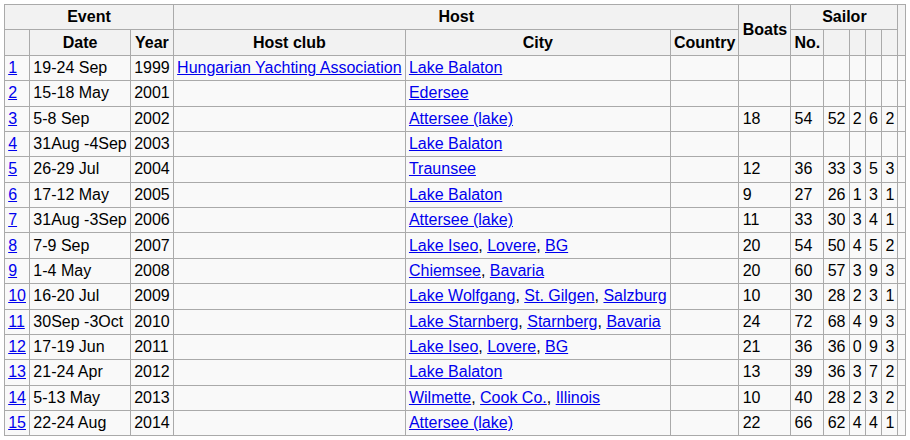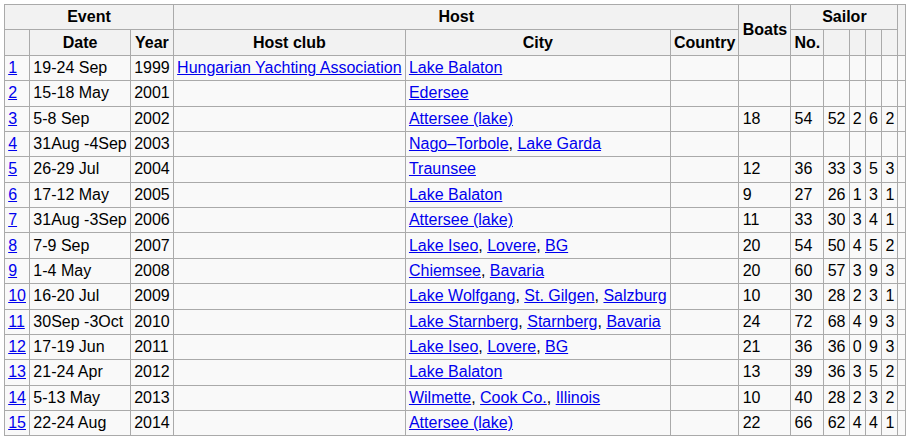 <table class="wikitable sortable">
 <tr>
 <th colspan=3>Event</th>
 <th colspan=3>Host</th>
 <th rowspan=2>Boats</th>
 <th colspan=5>Sailor</th>
 <th rowspan=2></th>
 </tr>
 <tr>
 <th></th>
 <th>Date</th>
 <th>Year</th>
 <th>Host club</th>
 <th>City</th>
 <th>Country</th>
 <th>No.</th>
 <th></th>
 <th></th>
 <th></th>
 <th></th>
 </tr>
 <tr>
 <td><a href='#'>1</a></td>
 <td>19-24 Sep</td>
 <td>1999</td>
 <td><a href='#'>Hungarian Yachting Association</a></td>
 <td><a href='#'>Lake Balaton</a></td>
 <td></td>
 <td></td>
 <td></td>
 <td></td>
 <td></td>
 <td></td>
 <td></td>
 <td></td>
 </tr>
 <tr>
 </tr>
 <tr>
 <td><a href='#'>2</a></td>
 <td>15-18 May</td>
 <td>2001</td>
 <td></td>
 <td><a href='#'>Edersee</a></td>
 <td></td>
 <td></td>
 <td></td>
 <td></td>
 <td></td>
 <td></td>
 <td></td>
 <td></td>
 </tr>
 <tr>
 <td><a href='#'>3</a></td>
 <td>5-8 Sep</td>
 <td>2002</td>
 <td></td>
 <td><a href='#'>Attersee (lake)</a></td>
 <td></td>
 <td>18</td>
 <td>54</td>
 <td>52</td>
 <td>2</td>
 <td>6</td>
 <td>2</td>
 <td></td>
 </tr>
 <tr>
 <td><a href='#'>4</a></td>
 <td>31Aug -4Sep</td>
 <td>2003</td>
 <td></td>
-<td><a href='#'>Lake Balaton</a></td>
+<td><a href='#'>Nago–Torbole</a>, <a href='#'>Lake Garda</a></td>
 <td></td>
 <td></td>
 <td></td>
 <td></td>
 <td></td>
 <td></td>
 <td></td>
 <td></td>
 </tr>
 <tr>
 <td><a href='#'>5</a></td>
 <td>26-29 Jul</td>
 <td>2004</td>
 <td></td>
 <td><a href='#'>Traunsee</a></td>
 <td></td>
 <td>12</td>
 <td>36</td>
 <td>33</td>
 <td>3</td>
 <td>5</td>
 <td>3</td>
 <td></td>
 </tr>
 <tr>
 <td><a href='#'>6</a></td>
 <td>17-12 May</td>
 <td>2005</td>
 <td></td>
 <td><a href='#'>Lake Balaton</a></td>
 <td></td>
 <td>9</td>
 <td>27</td>
 <td>26</td>
 <td>1</td>
 <td>3</td>
 <td>1</td>
 <td></td>
 </tr>
 <tr>
 <td><a href='#'>7</a></td>
 <td>31Aug -3Sep</td>
 <td>2006</td>
 <td></td>
 <td><a href='#'>Attersee (lake)</a></td>
 <td></td>
 <td>11</td>
 <td>33</td>
 <td>30</td>
 <td>3</td>
 <td>4</td>
 <td>1</td>
 <td></td>
 </tr>
 <tr>
 <td><a href='#'>8</a></td>
 <td>7-9 Sep</td>
 <td>2007</td>
 <td></td>
 <td><a href='#'>Lake Iseo</a>, <a href='#'>Lovere</a>, <a href='#'>BG</a></td>
 <td></td>
 <td>20</td>
 <td>54</td>
 <td>50</td>
 <td>4</td>
 <td>5</td>
 <td>2</td>
 <td></td>
 </tr>
 <tr>
 <td><a href='#'>9</a></td>
 <td>1-4 May</td>
 <td>2008</td>
 <td></td>
 <td><a href='#'>Chiemsee</a>, <a href='#'>Bavaria</a></td>
 <td></td>
 <td>20</td>
 <td>60</td>
 <td>57</td>
 <td>3</td>
 <td>9</td>
 <td>3</td>
 <td></td>
 </tr>
 <tr>
 <td><a href='#'>10</a></td>
 <td>16-20 Jul</td>
 <td>2009</td>
 <td></td>
 <td><a href='#'>Lake Wolfgang</a>, <a href='#'>St. Gilgen</a>, <a href='#'>Salzburg</a></td>
 <td></td>
 <td>10</td>
 <td>30</td>
 <td>28</td>
 <td>2</td>
 <td>3</td>
 <td>1</td>
 <td></td>
 </tr>
 <tr>
 <td><a href='#'>11</a></td>
 <td>30Sep -3Oct</td>
 <td>2010</td>
 <td></td>
 <td><a href='#'>Lake Starnberg</a>, <a href='#'>Starnberg</a>, <a href='#'>Bavaria</a></td>
 <td></td>
 <td>24</td>
 <td>72</td>
 <td>68</td>
 <td>4</td>
 <td>9</td>
 <td>3</td>
 <td></td>
 </tr>
 <tr>
 <td><a href='#'>12</a></td>
 <td>17-19 Jun</td>
 <td>2011</td>
 <td></td>
 <td><a href='#'>Lake Iseo</a>, <a href='#'>Lovere</a>, <a href='#'>BG</a></td>
 <td></td>
 <td>21</td>
 <td>36</td>
 <td>36</td>
 <td>0</td>
 <td>9</td>
 <td>3</td>
 <td></td>
 </tr>
 <tr>
 <td><a href='#'>13</a></td>
 <td>21-24 Apr</td>
 <td>2012</td>
 <td></td>
 <td><a href='#'>Lake Balaton</a></td>
 <td></td>
 <td>13</td>
 <td>39</td>
 <td>36</td>
 <td>3</td>
-<td>7</td>
+<td>5</td>
 <td>2</td>
 <td></td>
 </tr>
 <tr>
 <td><a href='#'>14</a></td>
 <td>5-13 May</td>
 <td>2013</td>
 <td></td>
 <td><a href='#'>Wilmette</a>, <a href='#'>Cook Co.</a>, <a href='#'>Illinois</a></td>
 <td></td>
 <td>10</td>
 <td>40</td>
 <td>28</td>
 <td>2</td>
 <td>3</td>
 <td>2</td>
 <td></td>
 </tr>
 <tr>
 <td><a href='#'>15</a></td>
 <td>22-24 Aug</td>
 <td>2014</td>
 <td></td>
 <td><a href='#'>Attersee (lake)</a></td>
 <td></td>
 <td>22</td>
 <td>66</td>
 <td>62</td>
 <td>4</td>
 <td>4</td>
 <td>1</td>
 <td></td>
 </tr>
 </table>
